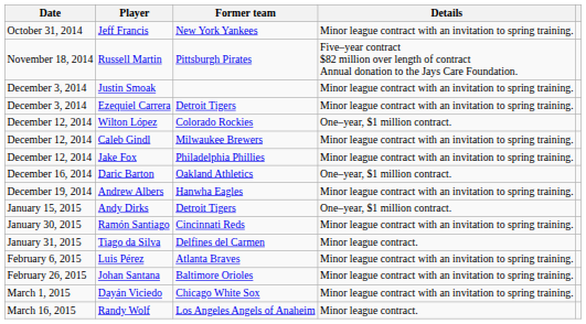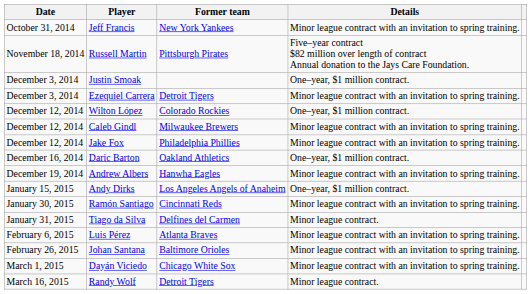 <table class="wikitable">
 <tr>
 <th>Date</th>
 <th>Player</th>
 <th>Former team</th>
 <th>Details</th>
 <th></th>
 </tr>
 <tr>
 <td>October 31, 2014</td>
 <td><a href='#'>Jeff Francis</a></td>
 <td><a href='#'>New York Yankees</a></td>
 <td>Minor league contract with an invitation to spring training.</td>
 <td></td>
 </tr>
 <tr>
 <td>November 18, 2014</td>
 <td><a href='#'>Russell Martin</a></td>
 <td><a href='#'>Pittsburgh Pirates</a></td>
 <td>Five–year contract<br>$82 million over length of contract<br>Annual donation to the Jays Care Foundation.</td>
 <td></td>
 </tr>
 <tr>
 <td>December 3, 2014</td>
 <td><a href='#'>Justin Smoak</a></td>
 <td></td>
-<td>Minor league contract with an invitation to spring training.</td>
+<td>One–year, $1 million contract.</td>
 <td></td>
 </tr>
 <tr>
 <td>December 3, 2014</td>
 <td><a href='#'>Ezequiel Carrera</a></td>
 <td><a href='#'>Detroit Tigers</a></td>
 <td>Minor league contract with an invitation to spring training.</td>
 <td></td>
 </tr>
 <tr>
 <td>December 12, 2014</td>
 <td><a href='#'>Wilton López</a></td>
 <td><a href='#'>Colorado Rockies</a></td>
 <td>One–year, $1 million contract.</td>
 <td></td>
 </tr>
 <tr>
 <td>December 12, 2014</td>
 <td><a href='#'>Caleb Gindl</a></td>
 <td><a href='#'>Milwaukee Brewers</a></td>
 <td>Minor league contract with an invitation to spring training.</td>
 <td></td>
 </tr>
 <tr>
 <td>December 12, 2014</td>
 <td><a href='#'>Jake Fox</a></td>
 <td><a href='#'>Philadelphia Phillies</a></td>
 <td>Minor league contract with an invitation to spring training.</td>
 <td></td>
 </tr>
 <tr>
 <td>December 16, 2014</td>
 <td><a href='#'>Daric Barton</a></td>
 <td><a href='#'>Oakland Athletics</a></td>
 <td>One–year, $1 million contract.</td>
 <td></td>
 </tr>
 <tr>
 <td>December 19, 2014</td>
 <td><a href='#'>Andrew Albers</a></td>
 <td><a href='#'>Hanwha Eagles</a></td>
 <td>Minor league contract with an invitation to spring training.</td>
 <td></td>
 </tr>
 <tr>
 <td>January 15, 2015</td>
 <td><a href='#'>Andy Dirks</a></td>
-<td><a href='#'>Detroit Tigers</a></td>
+<td><a href='#'>Los Angeles Angels of Anaheim</a></td>
 <td>One–year, $1 million contract.</td>
 <td></td>
 </tr>
 <tr>
 <td>January 30, 2015</td>
 <td><a href='#'>Ramón Santiago</a></td>
 <td><a href='#'>Cincinnati Reds</a></td>
 <td>Minor league contract with an invitation to spring training.</td>
 <td></td>
 </tr>
 <tr>
 <td>January 31, 2015</td>
 <td><a href='#'>Tiago da Silva</a></td>
 <td><a href='#'>Delfines del Carmen</a></td>
 <td>Minor league contract.</td>
 <td></td>
 </tr>
 <tr>
 <td>February 6, 2015</td>
 <td><a href='#'>Luis Pérez</a></td>
 <td><a href='#'>Atlanta Braves</a></td>
 <td>Minor league contract with an invitation to spring training.</td>
 <td></td>
 </tr>
 <tr>
 <td>February 26, 2015</td>
 <td><a href='#'>Johan Santana</a></td>
 <td><a href='#'>Baltimore Orioles</a></td>
 <td>Minor league contract with an invitation to spring training.</td>
 <td></td>
 </tr>
 <tr>
 <td>March 1, 2015</td>
 <td><a href='#'>Dayán Viciedo</a></td>
 <td><a href='#'>Chicago White Sox</a></td>
 <td>Minor league contract with an invitation to spring training.</td>
 <td></td>
 </tr>
 <tr>
 <td>March 16, 2015</td>
 <td><a href='#'>Randy Wolf</a></td>
-<td><a href='#'>Los Angeles Angels of Anaheim</a></td>
+<td><a href='#'>Detroit Tigers</a></td>
 <td>Minor league contract.</td>
 <td></td>
 </tr>
 </table>
